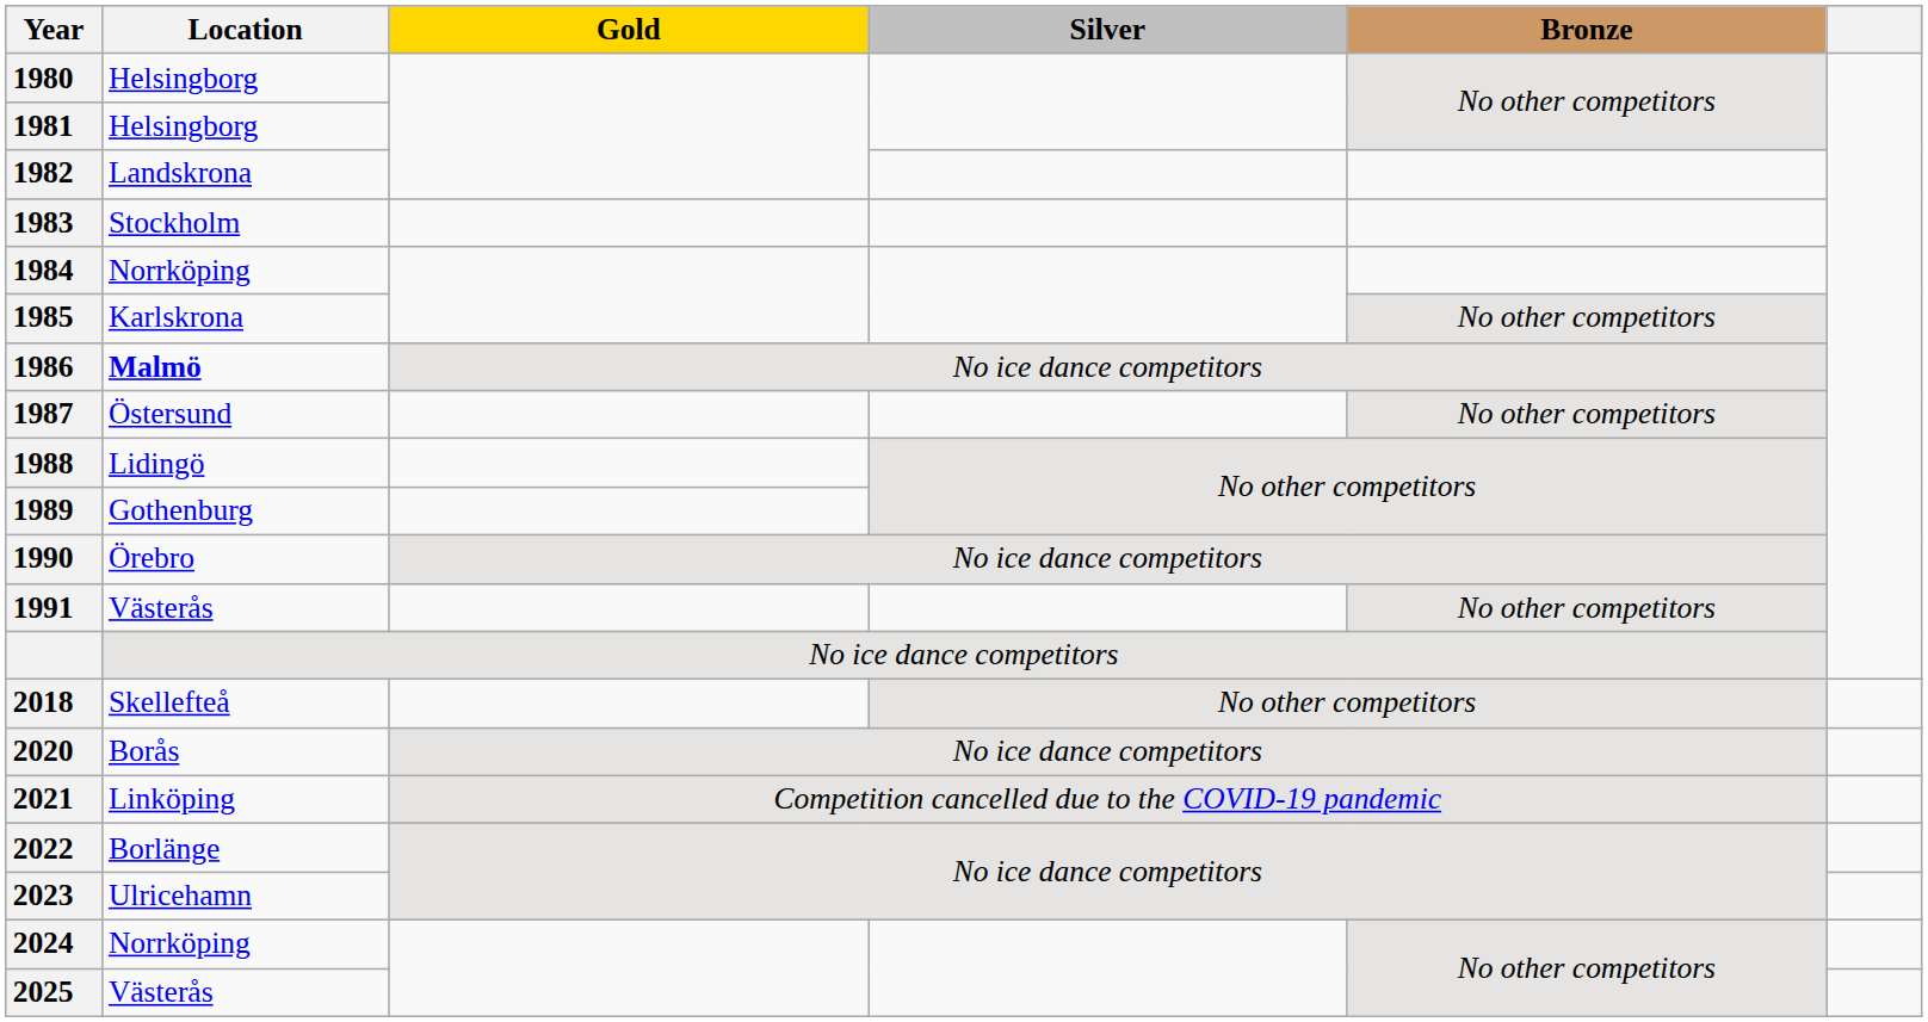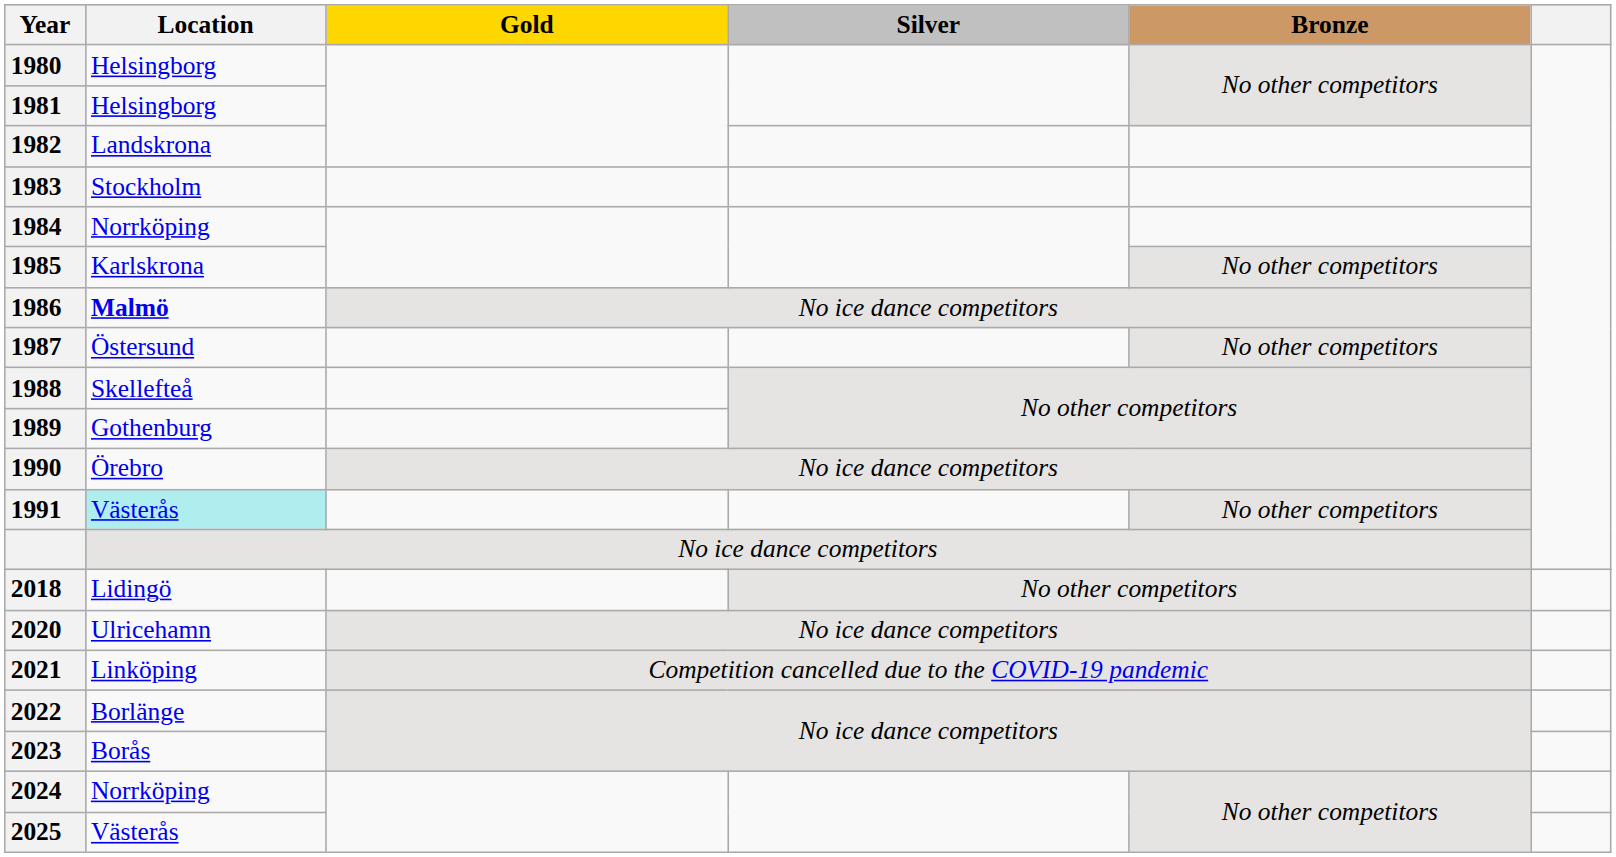 <table class="wikitable unsortable" style="text-align:left; width:80%">
 <tr>
 <th scope="col" style="text-align:center; width:5%">Year</th>
 <th scope="col" style="text-align:center; width:15%">Location</th>
 <th scope="col" style="text-align:center; width:25%; background:gold">Gold</th>
 <th scope="col" style="text-align:center; width:25%; background:silver">Silver</th>
 <th scope="col" style="text-align:center; width:25%; background:#c96">Bronze</th>
 <th scope="col" style="text-align:center; width:5%"></th>
 </tr>
 <tr>
 <th scope="row" style="text-align:left">1980</th>
 <td><a href='#'>Helsingborg</a></td>
 <td rowspan="3"></td>
 <td rowspan="2"></td>
 <td rowspan="2" align="center" bgcolor="e5e4e2"><em>No other competitors</em></td>
 <td rowspan="13"></td>
 </tr>
 <tr>
 <th scope="row" style="text-align:left">1981</th>
 <td><a href='#'>Helsingborg</a></td>
 </tr>
 <tr>
 <th scope="row" style="text-align:left">1982</th>
 <td><a href='#'>Landskrona</a></td>
 <td></td>
 <td></td>
 </tr>
 <tr>
 <th scope="row" style="text-align:left">1983</th>
 <td><a href='#'>Stockholm</a></td>
 <td></td>
 <td></td>
 <td></td>
 </tr>
 <tr>
 <th scope="row" style="text-align:left">1984</th>
 <td><a href='#'>Norrköping</a></td>
 <td rowspan="2"></td>
 <td rowspan="2"></td>
 <td></td>
 </tr>
 <tr>
 <th scope="row" style="text-align:left">1985</th>
 <td><a href='#'>Karlskrona</a></td>
 <td align="center" bgcolor="e5e4e2"><em>No other competitors</em></td>
 </tr>
 <tr>
 <th scope="row" style="text-align:left">1986</th>
 <td><strong><a href='#'>Malmö</a></strong></td>
 <td colspan="3" align="center" bgcolor="e5e4e2"><em>No ice dance competitors</em></td>
 </tr>
 <tr>
 <th scope="row" style="text-align:left">1987</th>
 <td><a href='#'>Östersund</a></td>
 <td></td>
 <td></td>
 <td align="center" bgcolor="e5e4e2"><em>No other competitors</em></td>
 </tr>
 <tr>
 <th scope="row" style="text-align:left">1988</th>
-<td><a href='#'>Lidingö</a></td>
+<td><a href='#'>Skellefteå</a></td>
 <td></td>
 <td colspan="2" rowspan="2" align="center" bgcolor="e5e4e2"><em>No other competitors</em></td>
 </tr>
 <tr>
 <th scope="row" style="text-align:left">1989</th>
 <td><a href='#'>Gothenburg</a></td>
 <td></td>
 </tr>
 <tr>
 <th scope="row" style="text-align:left">1990</th>
 <td><a href='#'>Örebro</a></td>
 <td colspan="3" align="center" bgcolor="e5e4e2"><em>No ice dance competitors</em></td>
 </tr>
 <tr>
 <th scope="row" style="text-align:left">1991</th>
-<td><a href='#'>Västerås</a></td>
+<td style="background: paleturquoise;"><a href='#'>Västerås</a></td>
 <td></td>
 <td></td>
 <td align="center" bgcolor="e5e4e2"><em>No other competitors</em></td>
 </tr>
 <tr>
 <th scope="row" style="text-align:left"></th>
 <td colspan="4" align="center" bgcolor="e5e4e2"><em>No ice dance competitors</em></td>
 </tr>
 <tr>
 <th scope="row" style="text-align:left">2018</th>
-<td><a href='#'>Skellefteå</a></td>
+<td><a href='#'>Lidingö</a></td>
 <td></td>
 <td colspan=2 align="center" bgcolor="e5e4e2"><em>No other competitors</em></td>
 <td></td>
 </tr>
 <tr>
 <th scope="row" style="text-align:left">2020</th>
-<td><a href='#'>Borås</a></td>
+<td><a href='#'>Ulricehamn</a></td>
 <td colspan="3" align="center" bgcolor="e5e4e2"><em>No ice dance competitors</em></td>
 <td></td>
 </tr>
 <tr>
 <th scope="row" style="text-align:left">2021</th>
 <td><a href='#'>Linköping</a></td>
 <td colspan="3" align="center" bgcolor="e5e4e2"><em>Competition cancelled due to the <a href='#'>COVID-19 pandemic</a></em></td>
 <td></td>
 </tr>
 <tr>
 <th scope="row" style="text-align:left">2022</th>
 <td><a href='#'>Borlänge</a></td>
 <td colspan="3" rowspan="2" align="center" bgcolor="e5e4e2"><em>No ice dance competitors</em></td>
 <td></td>
 </tr>
 <tr>
 <th scope="row" style="text-align:left">2023</th>
-<td><a href='#'>Ulricehamn</a></td>
+<td><a href='#'>Borås</a></td>
 <td></td>
 </tr>
 <tr>
 <th scope="row" style="text-align:left">2024</th>
 <td><a href='#'>Norrköping</a></td>
 <td rowspan="2"></td>
 <td rowspan="2"></td>
 <td rowspan="2" align="center" bgcolor="e5e4e2"><em>No other competitors</em></td>
 <td></td>
 </tr>
 <tr>
 <th scope="row" style="text-align:left">2025</th>
 <td><a href='#'>Västerås</a></td>
 <td></td>
 </tr>
 </table>
